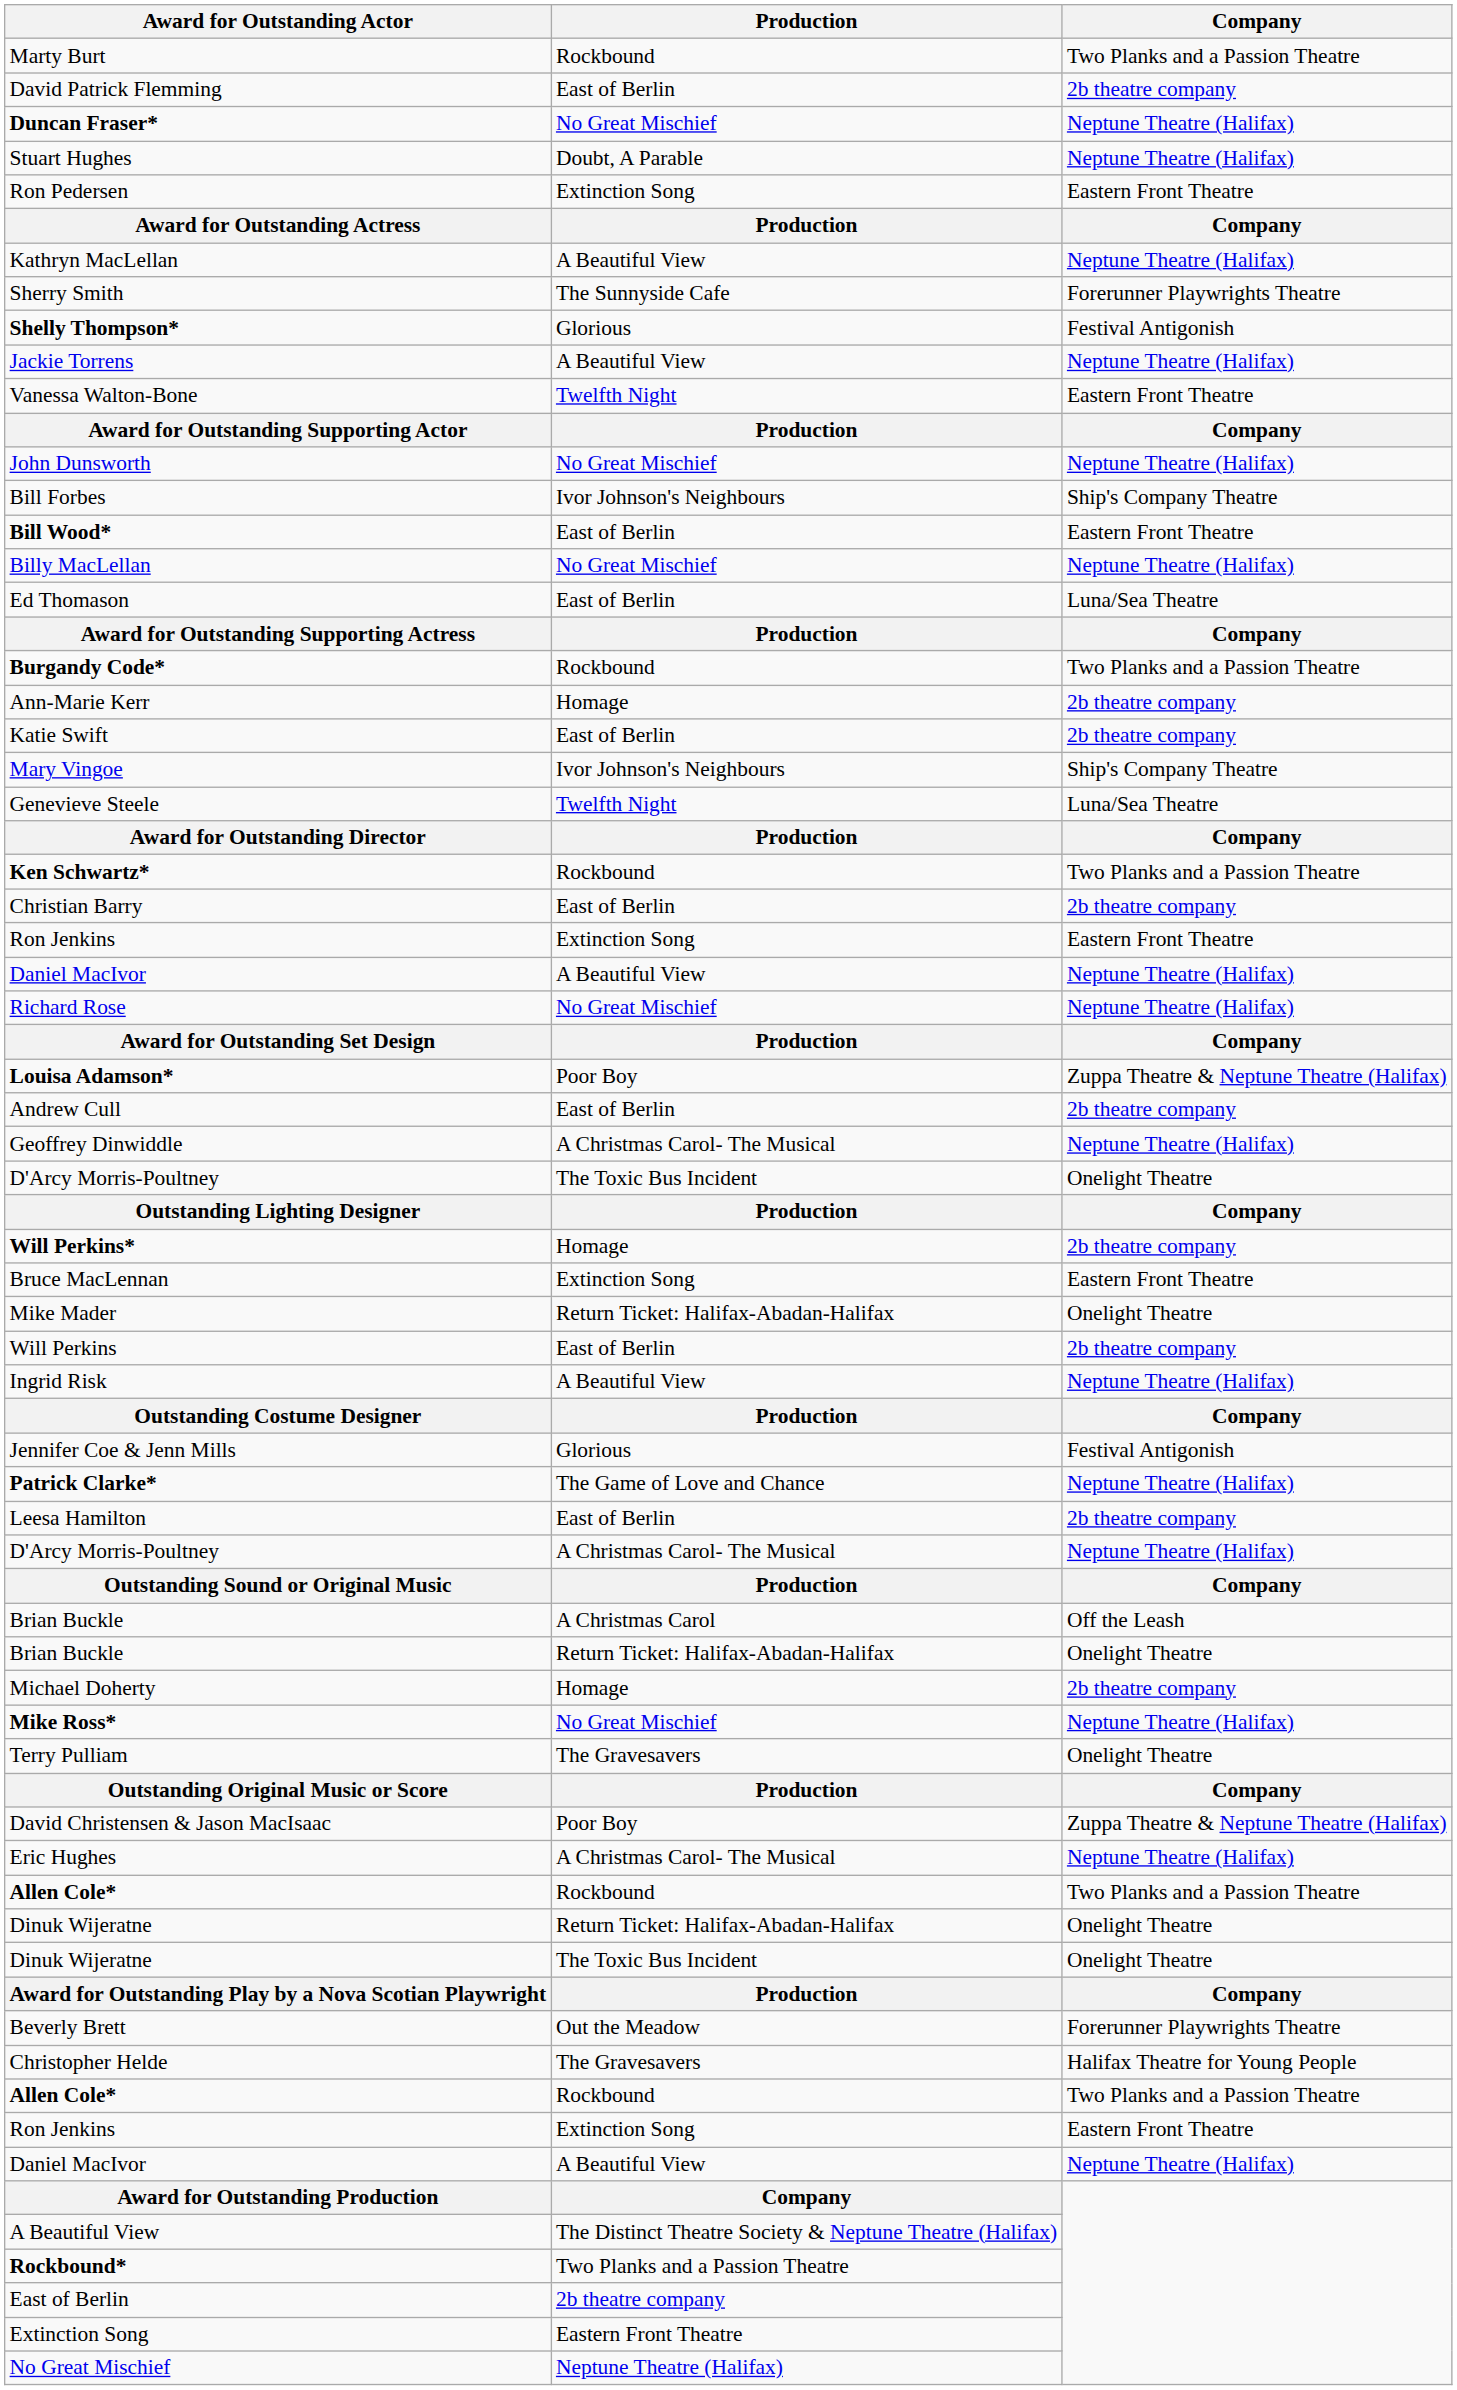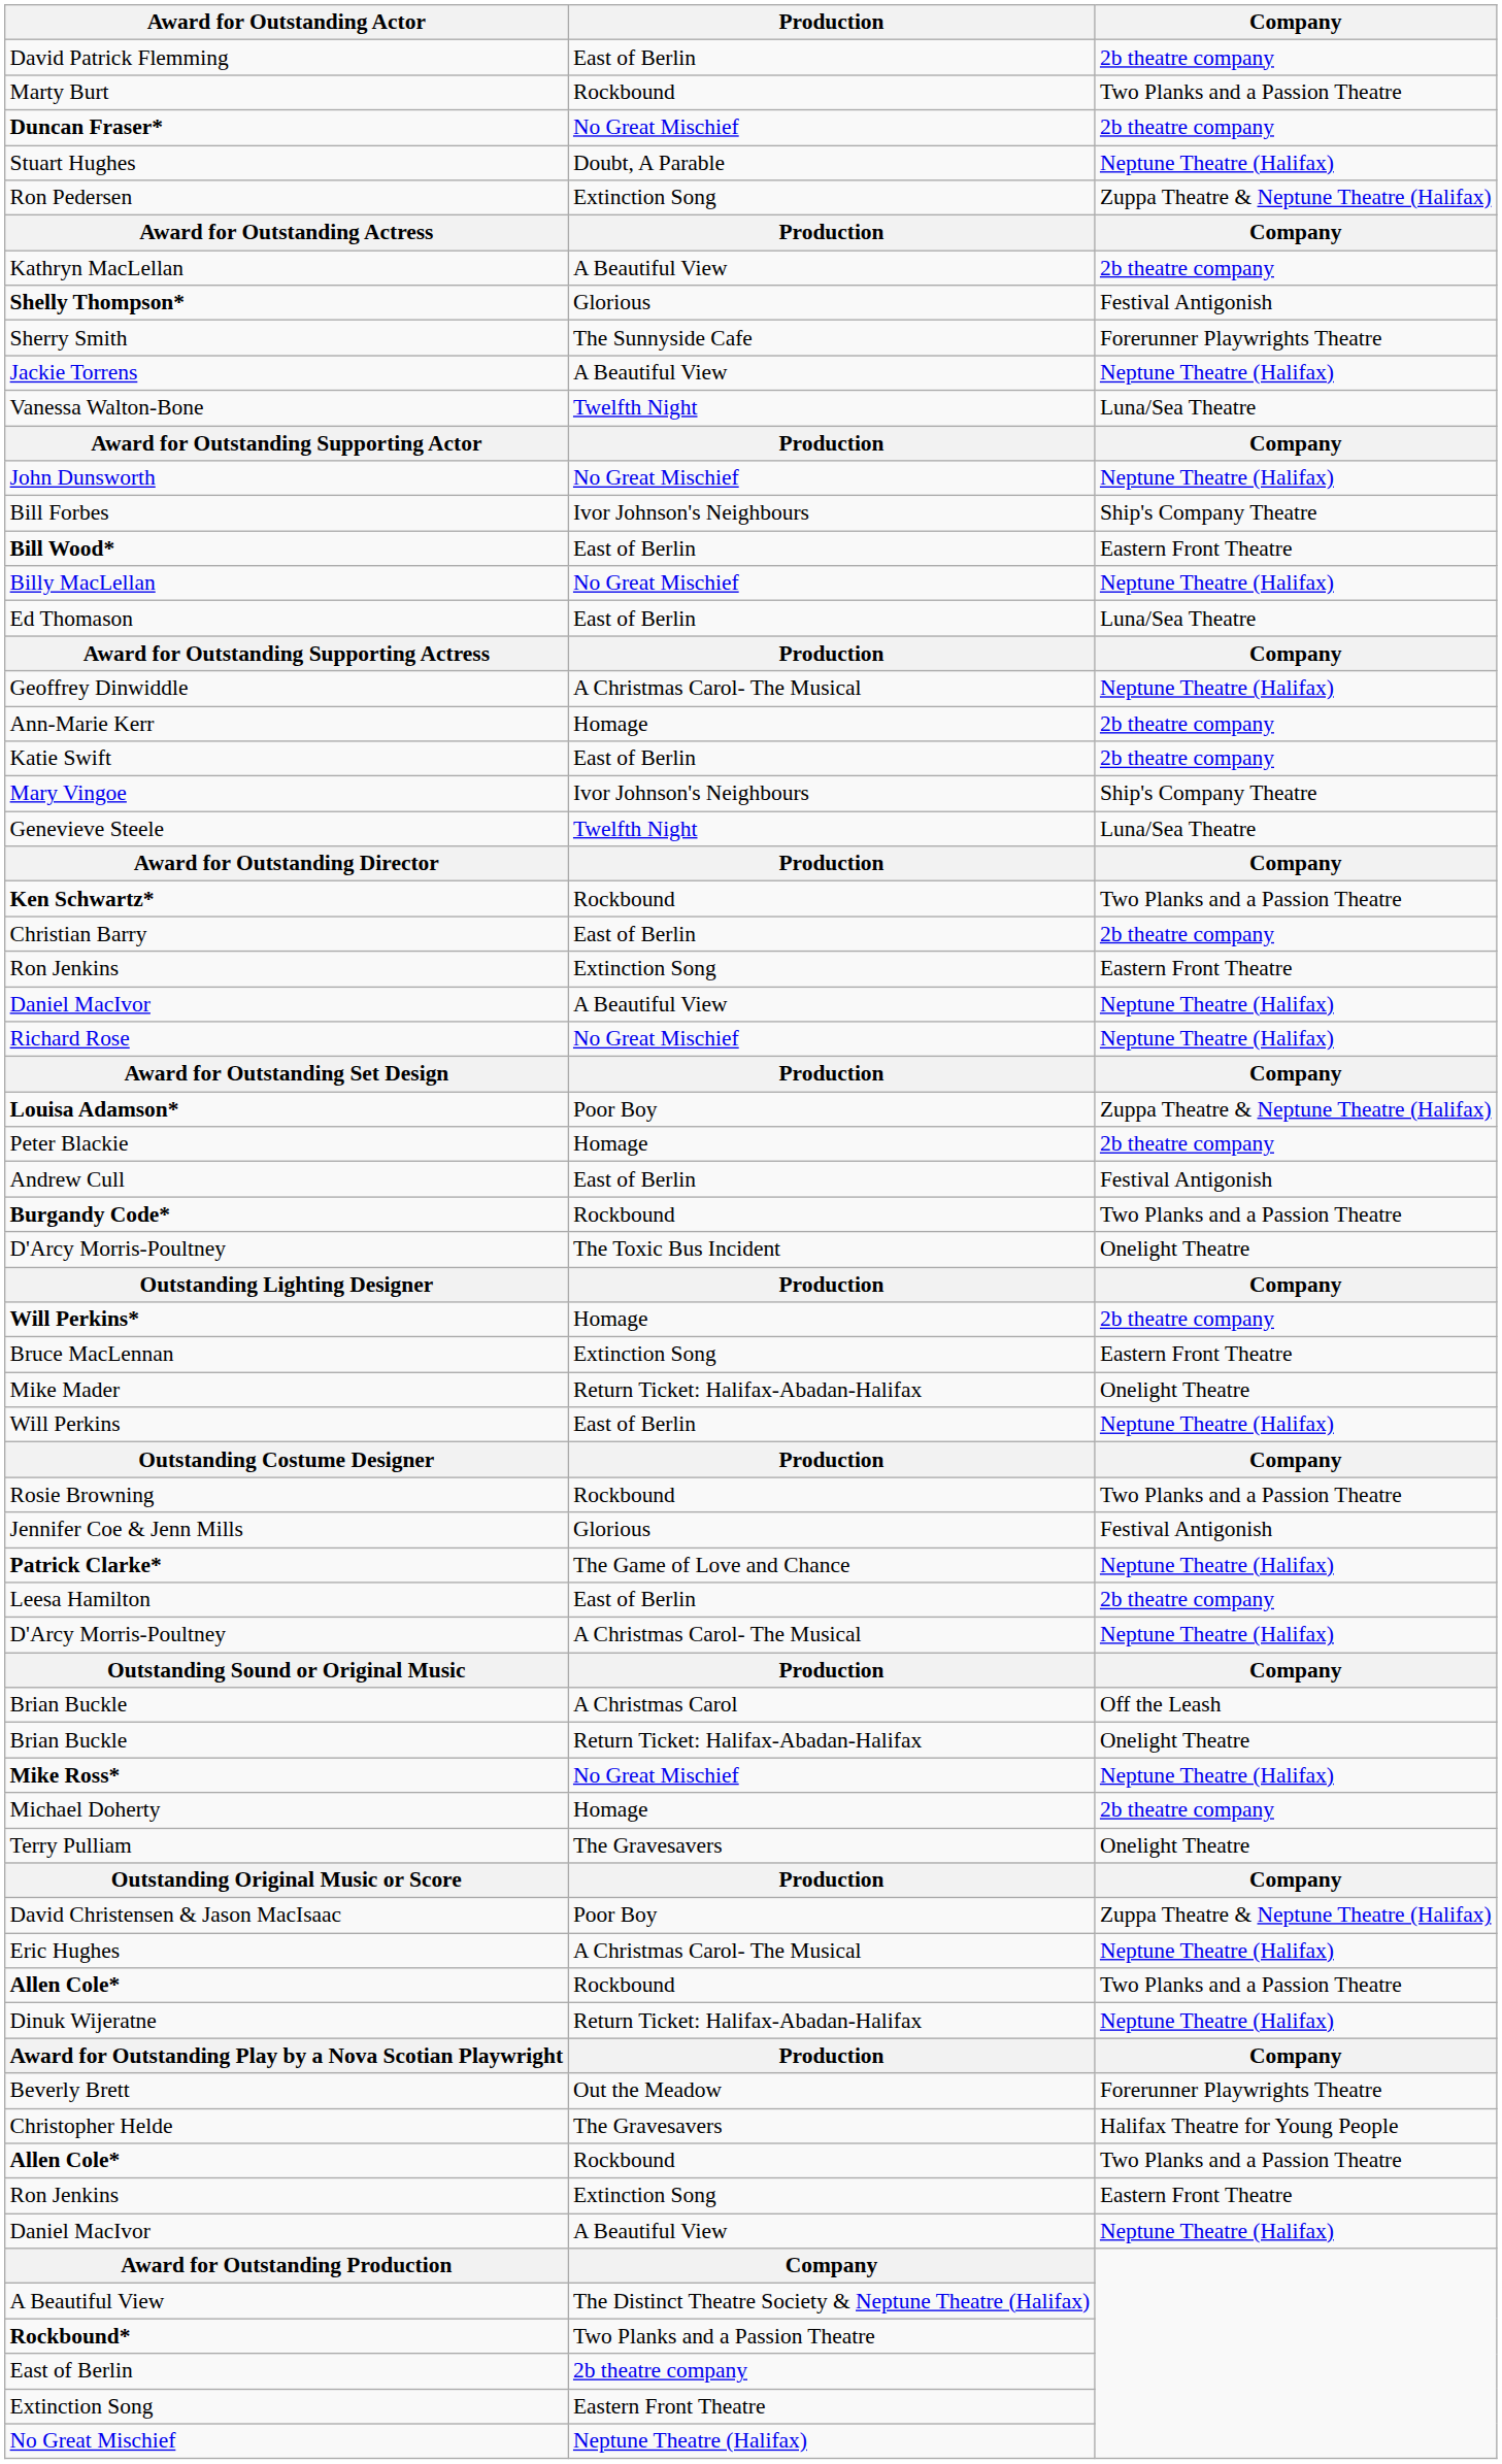 <table class="wikitable">
 <tr>
 <th>Award for Outstanding Actor</th>
 <th>Production</th>
 <th>Company</th>
 </tr>
 <tr>
+<td>David Patrick Flemming</td>
+<td>East of Berlin</td>
+<td><a href='#'>2b theatre company</a></td>
+</tr>
+<tr>
 <td>Marty Burt</td>
 <td>Rockbound</td>
 <td>Two Planks and a Passion Theatre</td>
 </tr>
 <tr>
-<td>David Patrick Flemming</td>
-<td>East of Berlin</td>
-<td><a href='#'>2b theatre company</a></td>
-</tr>
-<tr>
 <td><strong>Duncan Fraser*</strong></td>
 <td><a href='#'>No Great Mischief</a></td>
-<td><a href='#'>Neptune Theatre (Halifax)</a></td>
+<td><a href='#'>2b theatre company</a></td>
 </tr>
 <tr>
 <td>Stuart Hughes</td>
 <td>Doubt, A Parable</td>
 <td><a href='#'>Neptune Theatre (Halifax)</a></td>
 </tr>
 <tr>
 <td>Ron Pedersen</td>
 <td>Extinction Song</td>
-<td>Eastern Front Theatre</td>
+<td>Zuppa Theatre & <a href='#'>Neptune Theatre (Halifax)</a></td>
 </tr>
 <tr>
 <th>Award for Outstanding Actress</th>
 <th>Production</th>
 <th>Company</th>
 </tr>
 <tr>
 <td>Kathryn MacLellan</td>
 <td>A Beautiful View</td>
-<td><a href='#'>Neptune Theatre (Halifax)</a></td>
+<td><a href='#'>2b theatre company</a></td>
+</tr>
+<tr>
+<td><strong>Shelly Thompson*</strong></td>
+<td>Glorious</td>
+<td>Festival Antigonish</td>
 </tr>
 <tr>
 <td>Sherry Smith</td>
 <td>The Sunnyside Cafe</td>
 <td>Forerunner Playwrights Theatre</td>
-</tr>
-<tr>
-<td><strong>Shelly Thompson*</strong></td>
-<td>Glorious</td>
-<td>Festival Antigonish</td>
 </tr>
 <tr>
 <td><a href='#'>Jackie Torrens</a></td>
 <td>A Beautiful View</td>
 <td><a href='#'>Neptune Theatre (Halifax)</a></td>
 </tr>
 <tr>
 <td>Vanessa Walton-Bone</td>
 <td><a href='#'>Twelfth Night</a></td>
-<td>Eastern Front Theatre</td>
+<td>Luna/Sea Theatre</td>
 </tr>
 <tr>
 <th>Award for Outstanding Supporting Actor</th>
 <th>Production</th>
 <th>Company</th>
 </tr>
 <tr>
 <td><a href='#'>John Dunsworth</a></td>
 <td><a href='#'>No Great Mischief</a></td>
 <td><a href='#'>Neptune Theatre (Halifax)</a></td>
 </tr>
 <tr>
 <td>Bill Forbes</td>
 <td>Ivor Johnson's Neighbours</td>
 <td>Ship's Company Theatre</td>
 </tr>
 <tr>
 <td><strong>Bill Wood*</strong></td>
 <td>East of Berlin</td>
 <td>Eastern Front Theatre</td>
 </tr>
 <tr>
 <td><a href='#'>Billy MacLellan</a></td>
 <td><a href='#'>No Great Mischief</a></td>
 <td><a href='#'>Neptune Theatre (Halifax)</a></td>
 </tr>
 <tr>
 <td>Ed Thomason</td>
 <td>East of Berlin</td>
 <td>Luna/Sea Theatre</td>
 </tr>
 <tr>
 <th>Award for Outstanding Supporting Actress</th>
 <th>Production</th>
 <th>Company</th>
 </tr>
 <tr>
-<td><strong>Burgandy Code*</strong></td>
-<td>Rockbound</td>
-<td>Two Planks and a Passion Theatre</td>
+<td>Geoffrey Dinwiddle</td>
+<td>A Christmas Carol- The Musical</td>
+<td><a href='#'>Neptune Theatre (Halifax)</a></td>
 </tr>
 <tr>
 <td>Ann-Marie Kerr</td>
 <td>Homage</td>
 <td><a href='#'>2b theatre company</a></td>
 </tr>
 <tr>
 <td>Katie Swift</td>
 <td>East of Berlin</td>
 <td><a href='#'>2b theatre company</a></td>
 </tr>
 <tr>
 <td><a href='#'>Mary Vingoe</a></td>
 <td>Ivor Johnson's Neighbours</td>
 <td>Ship's Company Theatre</td>
 </tr>
 <tr>
 <td>Genevieve Steele</td>
 <td><a href='#'>Twelfth Night</a></td>
 <td>Luna/Sea Theatre</td>
 </tr>
 <tr>
 <th>Award for Outstanding Director</th>
 <th>Production</th>
 <th>Company</th>
 </tr>
 <tr>
 <td><strong>Ken Schwartz*</strong></td>
 <td>Rockbound</td>
 <td>Two Planks and a Passion Theatre</td>
 </tr>
 <tr>
 <td>Christian Barry</td>
 <td>East of Berlin</td>
 <td><a href='#'>2b theatre company</a></td>
 </tr>
 <tr>
 <td>Ron Jenkins</td>
 <td>Extinction Song</td>
 <td>Eastern Front Theatre</td>
 </tr>
 <tr>
 <td><a href='#'>Daniel MacIvor</a></td>
 <td>A Beautiful View</td>
 <td><a href='#'>Neptune Theatre (Halifax)</a></td>
 </tr>
 <tr>
 <td><a href='#'>Richard Rose</a></td>
 <td><a href='#'>No Great Mischief</a></td>
 <td><a href='#'>Neptune Theatre (Halifax)</a></td>
 </tr>
 <tr>
 <th>Award for Outstanding Set Design</th>
 <th>Production</th>
 <th>Company</th>
 </tr>
 <tr>
 <td><strong>Louisa Adamson*</strong></td>
 <td>Poor Boy</td>
 <td>Zuppa Theatre & <a href='#'>Neptune Theatre (Halifax)</a></td>
 </tr>
 <tr>
-<td>Andrew Cull</td>
-<td>East of Berlin</td>
+<td>Peter Blackie</td>
+<td>Homage</td>
 <td><a href='#'>2b theatre company</a></td>
 </tr>
 <tr>
-<td>Geoffrey Dinwiddle</td>
-<td>A Christmas Carol- The Musical</td>
-<td><a href='#'>Neptune Theatre (Halifax)</a></td>
+<td>Andrew Cull</td>
+<td>East of Berlin</td>
+<td>Festival Antigonish</td>
+</tr>
+<tr>
+<td><strong>Burgandy Code*</strong></td>
+<td>Rockbound</td>
+<td>Two Planks and a Passion Theatre</td>
 </tr>
 <tr>
 <td>D'Arcy Morris-Poultney</td>
 <td>The Toxic Bus Incident</td>
 <td>Onelight Theatre</td>
 </tr>
 <tr>
 <th>Outstanding Lighting Designer</th>
 <th>Production</th>
 <th>Company</th>
 </tr>
 <tr>
 <td><strong>Will Perkins*</strong></td>
 <td>Homage</td>
 <td><a href='#'>2b theatre company</a></td>
 </tr>
 <tr>
 <td>Bruce MacLennan</td>
 <td>Extinction Song</td>
 <td>Eastern Front Theatre</td>
 </tr>
 <tr>
 <td>Mike Mader</td>
 <td>Return Ticket: Halifax-Abadan-Halifax</td>
 <td>Onelight Theatre</td>
 </tr>
 <tr>
 <td>Will Perkins</td>
 <td>East of Berlin</td>
-<td><a href='#'>2b theatre company</a></td>
-</tr>
-<tr>
-<td>Ingrid Risk</td>
-<td>A Beautiful View</td>
 <td><a href='#'>Neptune Theatre (Halifax)</a></td>
 </tr>
 <tr>
 <th>Outstanding Costume Designer</th>
 <th>Production</th>
 <th>Company</th>
+</tr>
+<tr>
+<td>Rosie Browning</td>
+<td>Rockbound</td>
+<td>Two Planks and a Passion Theatre</td>
 </tr>
 <tr>
 <td>Jennifer Coe & Jenn Mills</td>
 <td>Glorious</td>
 <td>Festival Antigonish</td>
 </tr>
 <tr>
 <td><strong>Patrick Clarke*</strong></td>
 <td>The Game of Love and Chance</td>
 <td><a href='#'>Neptune Theatre (Halifax)</a></td>
 </tr>
 <tr>
 <td>Leesa Hamilton</td>
 <td>East of Berlin</td>
 <td><a href='#'>2b theatre company</a></td>
 </tr>
 <tr>
 <td>D'Arcy Morris-Poultney</td>
 <td>A Christmas Carol- The Musical</td>
 <td><a href='#'>Neptune Theatre (Halifax)</a></td>
 </tr>
 <tr>
 <th>Outstanding Sound or Original Music</th>
 <th>Production</th>
 <th>Company</th>
 </tr>
 <tr>
 <td>Brian Buckle</td>
 <td>A Christmas Carol</td>
 <td>Off the Leash</td>
 </tr>
 <tr>
 <td>Brian Buckle</td>
 <td>Return Ticket: Halifax-Abadan-Halifax</td>
 <td>Onelight Theatre</td>
 </tr>
 <tr>
+<td><strong>Mike Ross*</strong></td>
+<td><a href='#'>No Great Mischief</a></td>
+<td><a href='#'>Neptune Theatre (Halifax)</a></td>
+</tr>
+<tr>
 <td>Michael Doherty</td>
 <td>Homage</td>
 <td><a href='#'>2b theatre company</a></td>
-</tr>
-<tr>
-<td><strong>Mike Ross*</strong></td>
-<td><a href='#'>No Great Mischief</a></td>
-<td><a href='#'>Neptune Theatre (Halifax)</a></td>
 </tr>
 <tr>
 <td>Terry Pulliam</td>
 <td>The Gravesavers</td>
 <td>Onelight Theatre</td>
 </tr>
 <tr>
 <th>Outstanding Original Music or Score</th>
 <th>Production</th>
 <th>Company</th>
 </tr>
 <tr>
 <td>David Christensen & Jason MacIsaac</td>
 <td>Poor Boy</td>
 <td>Zuppa Theatre & <a href='#'>Neptune Theatre (Halifax)</a></td>
 </tr>
 <tr>
 <td>Eric Hughes</td>
 <td>A Christmas Carol- The Musical</td>
 <td><a href='#'>Neptune Theatre (Halifax)</a></td>
 </tr>
 <tr>
 <td><strong>Allen Cole*</strong></td>
 <td>Rockbound</td>
 <td>Two Planks and a Passion Theatre</td>
 </tr>
 <tr>
 <td>Dinuk Wijeratne</td>
 <td>Return Ticket: Halifax-Abadan-Halifax</td>
-<td>Onelight Theatre</td>
-</tr>
-<tr>
-<td>Dinuk Wijeratne</td>
-<td>The Toxic Bus Incident</td>
-<td>Onelight Theatre</td>
+<td><a href='#'>Neptune Theatre (Halifax)</a></td>
 </tr>
 <tr>
 <th>Award for Outstanding Play by a Nova Scotian Playwright</th>
 <th>Production</th>
 <th>Company</th>
 </tr>
 <tr>
 <td>Beverly Brett</td>
 <td>Out the Meadow</td>
 <td>Forerunner Playwrights Theatre</td>
 </tr>
 <tr>
 <td>Christopher Helde</td>
 <td>The Gravesavers</td>
 <td>Halifax Theatre for Young People</td>
 </tr>
 <tr>
 <td><strong>Allen Cole*</strong></td>
 <td>Rockbound</td>
 <td>Two Planks and a Passion Theatre</td>
 </tr>
 <tr>
 <td>Ron Jenkins</td>
 <td>Extinction Song</td>
 <td>Eastern Front Theatre</td>
 </tr>
 <tr>
 <td>Daniel MacIvor</td>
 <td>A Beautiful View</td>
 <td><a href='#'>Neptune Theatre (Halifax)</a></td>
 </tr>
 <tr>
 <th>Award for Outstanding Production</th>
 <th>Company</th>
 </tr>
 <tr>
 <td>A Beautiful View</td>
 <td>The Distinct Theatre Society & <a href='#'>Neptune Theatre (Halifax)</a></td>
 </tr>
 <tr>
 <td><strong>Rockbound*</strong></td>
 <td>Two Planks and a Passion Theatre</td>
 </tr>
 <tr>
 <td>East of Berlin</td>
 <td><a href='#'>2b theatre company</a></td>
 </tr>
 <tr>
 <td>Extinction Song</td>
 <td>Eastern Front Theatre</td>
 </tr>
 <tr>
 <td><a href='#'>No Great Mischief</a></td>
 <td><a href='#'>Neptune Theatre (Halifax)</a></td>
 </tr>
 </table>
